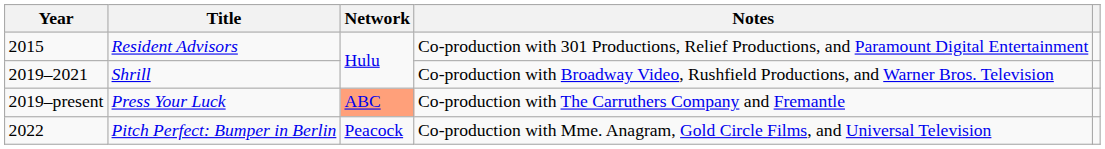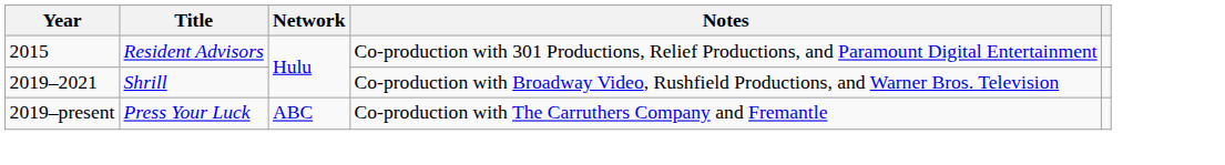 <table class="wikitable sortable">
 <tr>
 <th>Year</th>
 <th>Title</th>
 <th>Network</th>
 <th class="unsortable">Notes</th>
 <th class="unsortable"></th>
 </tr>
 <tr>
 <td>2015</td>
 <td><em><a href='#'>Resident Advisors</a></em></td>
 <td rowspan="2"><a href='#'>Hulu</a></td>
 <td>Co-production with 301 Productions, Relief Productions, and <a href='#'>Paramount Digital Entertainment</a></td>
 <td></td>
 </tr>
 <tr>
 <td>2019–2021</td>
 <td><em><a href='#'>Shrill</a></em></td>
 <td>Co-production with <a href='#'>Broadway Video</a>, Rushfield Productions, and <a href='#'>Warner Bros. Television</a></td>
 <td></td>
 </tr>
 <tr>
 <td>2019–present</td>
 <td><em><a href='#'>Press Your Luck</a></em></td>
-<td style="background: lightsalmon;"><a href='#'>ABC</a></td>
+<td><a href='#'>ABC</a></td>
 <td>Co-production with <a href='#'>The Carruthers Company</a> and <a href='#'>Fremantle</a></td>
 <td></td>
 </tr>
-<tr>
-<td>2022</td>
-<td><em><a href='#'>Pitch Perfect: Bumper in Berlin</a></em></td>
-<td><a href='#'>Peacock</a></td>
-<td>Co-production with Mme. Anagram, <a href='#'>Gold Circle Films</a>, and <a href='#'>Universal Television</a></td>
-<td></td>
-</tr>
 </table>
